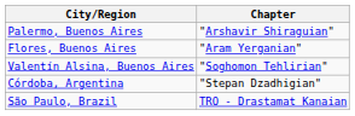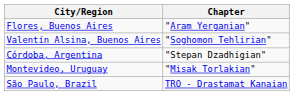 <table class="wikitable">
 <tr>
 <th>City/Region</th>
 <th>Chapter</th>
-</tr>
-<tr>
-<td><a href='#'>Palermo, Buenos Aires</a></td>
-<td>"<a href='#'>Arshavir Shiraguian</a>"</td>
 </tr>
 <tr>
 <td><a href='#'>Flores, Buenos Aires</a></td>
 <td>"<a href='#'>Aram Yerganian</a>"</td>
 </tr>
 <tr>
 <td><a href='#'>Valentín Alsina, Buenos Aires</a></td>
 <td>"<a href='#'>Soghomon Tehlirian</a>"</td>
 </tr>
 <tr>
 <td><a href='#'>Córdoba, Argentina</a></td>
 <td>"Stepan Dzadhigian"</td>
 </tr>
 <tr>
+<td><a href='#'>Montevideo, Uruguay</a></td>
+<td>"<a href='#'>Misak Torlakian</a>"</td>
+</tr>
+<tr>
 <td><a href='#'>São Paulo, Brazil</a></td>
 <td><a href='#'>TRO - Drastamat Kanaian</a></td>
 </tr>
 </table>
